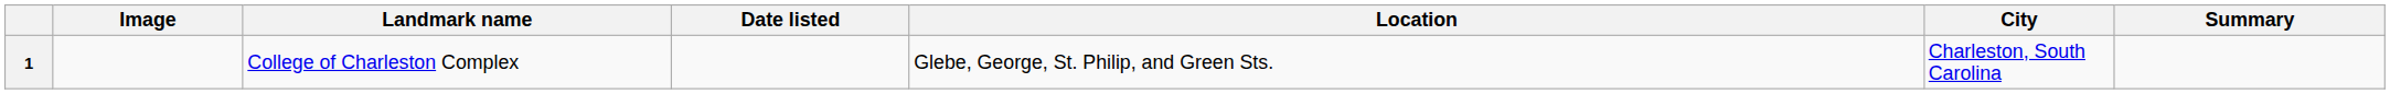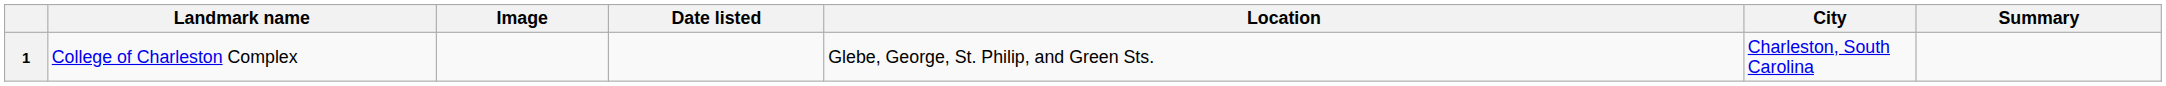 <table class="wikitable sortable" style="width:98%">
 <tr>
 <th width = 2% ></th>
+<th width = 18% ><strong>Landmark name</strong></th>
 <th width = 8% class="unsortable" ><strong>Image</strong></th>
-<th width = 18% ><strong>Landmark name</strong></th>
 <th width = 10% ><strong>Date listed</strong></th>
 <th><strong>Location</strong></th>
 <th width = 8% ><strong>City</strong></th>
 <th class="unsortable" ><strong>Summary</strong></th>
 </tr>
 <tr>
 <th><small>1</small></th>
+<td><a href='#'>College of Charleston</a> Complex</td>
 <td></td>
-<td><a href='#'>College of Charleston</a> Complex</td>
 <td></td>
 <td>Glebe, George, St. Philip, and Green Sts.<br><small></small></td>
 <td><a href='#'>Charleston, South Carolina</a></td>
 <td></td>
 </tr>
 </table>
